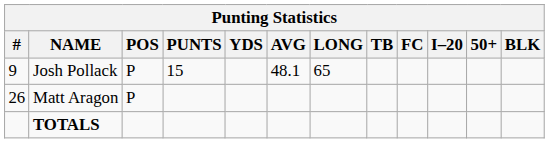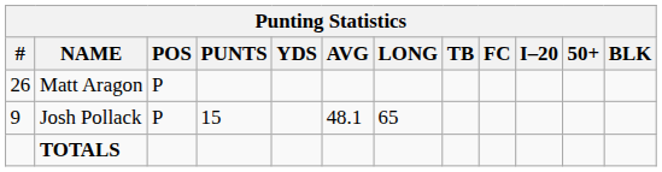 <table class="wikitable sortable collapsible collapsed">
 <tr>
 <th colspan="12">Punting Statistics</th>
 </tr>
 <tr>
 <th>#</th>
 <th>NAME</th>
 <th>POS</th>
 <th>PUNTS</th>
 <th>YDS</th>
 <th>AVG</th>
 <th>LONG</th>
 <th>TB</th>
 <th>FC</th>
 <th>I–20</th>
 <th>50+</th>
 <th>BLK</th>
 </tr>
 <tr>
+<td>26</td>
+<td>Matt Aragon</td>
+<td>P</td>
+<td></td>
+<td></td>
+<td></td>
+<td></td>
+<td></td>
+<td></td>
+<td></td>
+<td></td>
+<td></td>
+</tr>
+<tr>
 <td>9</td>
 <td>Josh Pollack</td>
 <td>P</td>
 <td>15</td>
 <td></td>
 <td>48.1</td>
 <td>65</td>
-<td></td>
-<td></td>
-<td></td>
-<td></td>
-<td></td>
-</tr>
-<tr>
-<td>26</td>
-<td>Matt Aragon</td>
-<td>P</td>
-<td></td>
-<td></td>
-<td></td>
-<td></td>
 <td></td>
 <td></td>
 <td></td>
 <td></td>
 <td></td>
 </tr>
 <tr>
 <td></td>
 <td><strong>TOTALS</strong></td>
 <td></td>
 <td></td>
 <td></td>
 <td></td>
 <td></td>
 <td></td>
 <td></td>
 <td></td>
 <td></td>
 <td></td>
 </tr>
 </table>
